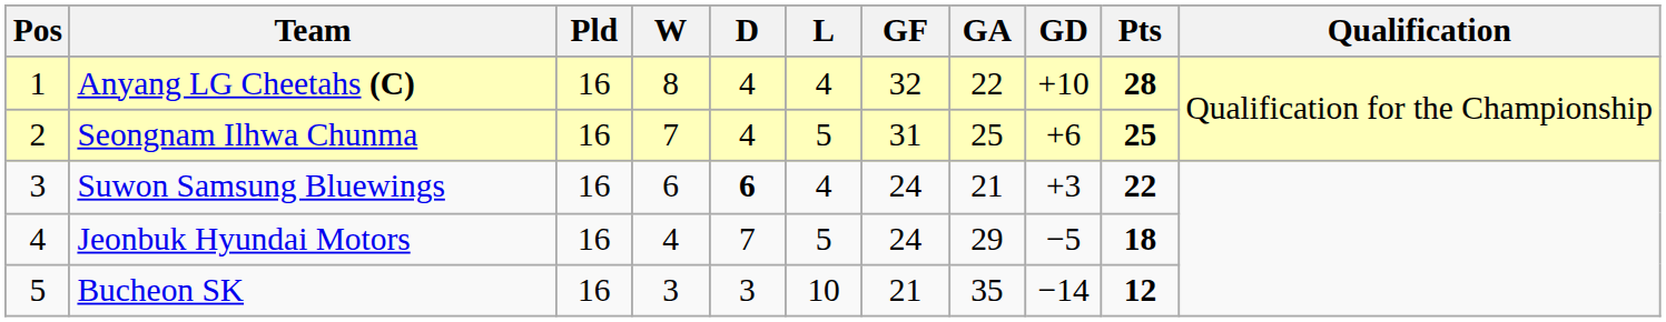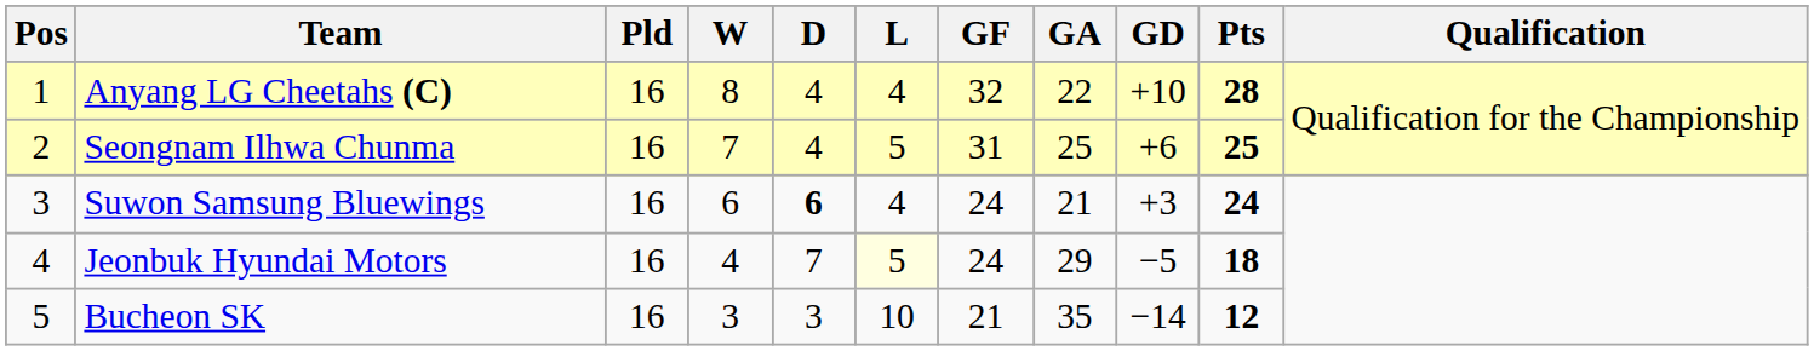 <table class="wikitable" style="text-align:center;">
 <tr>
 <th width=20>Pos</th>
 <th width=230>Team</th>
 <th width=30 abbr="Played">Pld</th>
 <th width=30 abbr="Won">W</th>
 <th width=30 abbr="Draw">D</th>
 <th width=30 abbr="Lost">L</th>
 <th width=35 abbr="Goals for">GF</th>
 <th width=30 abbr="Goals against">GA</th>
 <th width=30 abbr="Goal difference">GD</th>
 <th width=30 abbr="Points">Pts</th>
 <th>Qualification</th>
 </tr>
 <tr bgcolor=#ffffbb>
 <td>1</td>
 <td align="left"><a href='#'>Anyang LG Cheetahs</a> <strong>(C)</strong></td>
 <td>16</td>
 <td>8</td>
 <td>4</td>
 <td>4</td>
 <td>32</td>
 <td>22</td>
 <td>+10</td>
 <td><strong>28</strong></td>
 <td rowspan=2>Qualification for the Championship</td>
 </tr>
 <tr bgcolor=#ffffbb>
 <td>2</td>
 <td align="left"><a href='#'>Seongnam Ilhwa Chunma</a></td>
 <td>16</td>
 <td>7</td>
 <td>4</td>
 <td>5</td>
 <td>31</td>
 <td>25</td>
 <td>+6</td>
 <td><strong>25</strong></td>
 </tr>
 <tr>
 <td>3</td>
 <td align="left"><a href='#'>Suwon Samsung Bluewings</a></td>
 <td>16</td>
 <td>6</td>
 <td><strong>6</strong></td>
 <td>4</td>
 <td>24</td>
 <td>21</td>
 <td>+3</td>
-<td><strong>22</strong></td>
+<td><strong>24</strong></td>
 <td rowspan=3></td>
 </tr>
 <tr>
 <td>4</td>
 <td align="left"><a href='#'>Jeonbuk Hyundai Motors</a></td>
 <td>16</td>
 <td>4</td>
 <td>7</td>
-<td>5</td>
+<td style="background: lightyellow;">5</td>
 <td>24</td>
 <td>29</td>
 <td>−5</td>
 <td><strong>18</strong></td>
 </tr>
 <tr>
 <td>5</td>
 <td align="left"><a href='#'>Bucheon SK</a></td>
 <td>16</td>
 <td>3</td>
 <td>3</td>
 <td>10</td>
 <td>21</td>
 <td>35</td>
 <td>−14</td>
 <td><strong>12</strong></td>
 </tr>
 </table>
